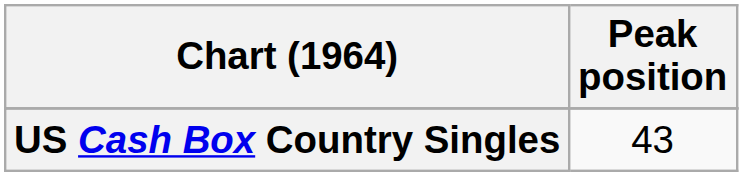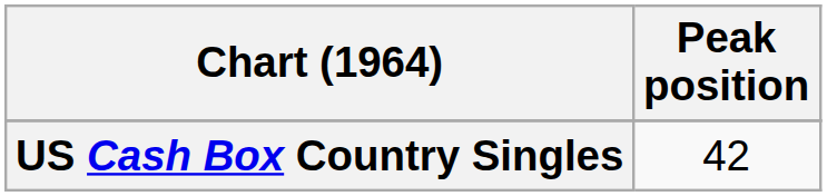 <table class="wikitable sortable plainrowheaders" style="text-align:center">
 <tr>
 <th>Chart (1964)</th>
 <th>Peak<br>position</th>
 </tr>
 <tr>
 </tr>
 <tr>
 <th scope="row">US <em><a href='#'>Cash Box</a></em> Country Singles</th>
-<td align="center">43</td>
+<td align="center">42</td>
 </tr>
 </table>
